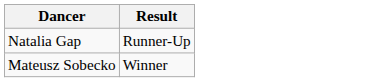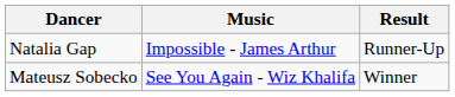 <table class="wikitable">
 <tr>
 <th>Dancer</th>
+<th>Music</th>
 <th>Result</th>
 </tr>
 <tr>
 <td>Natalia Gap</td>
+<td><a href='#'>Impossible</a> - <a href='#'>James Arthur</a></td>
 <td>Runner-Up</td>
 </tr>
 <tr>
 <td>Mateusz Sobecko</td>
+<td><a href='#'>See You Again</a> - <a href='#'>Wiz Khalifa</a></td>
 <td>Winner</td>
 </tr>
 </table>
